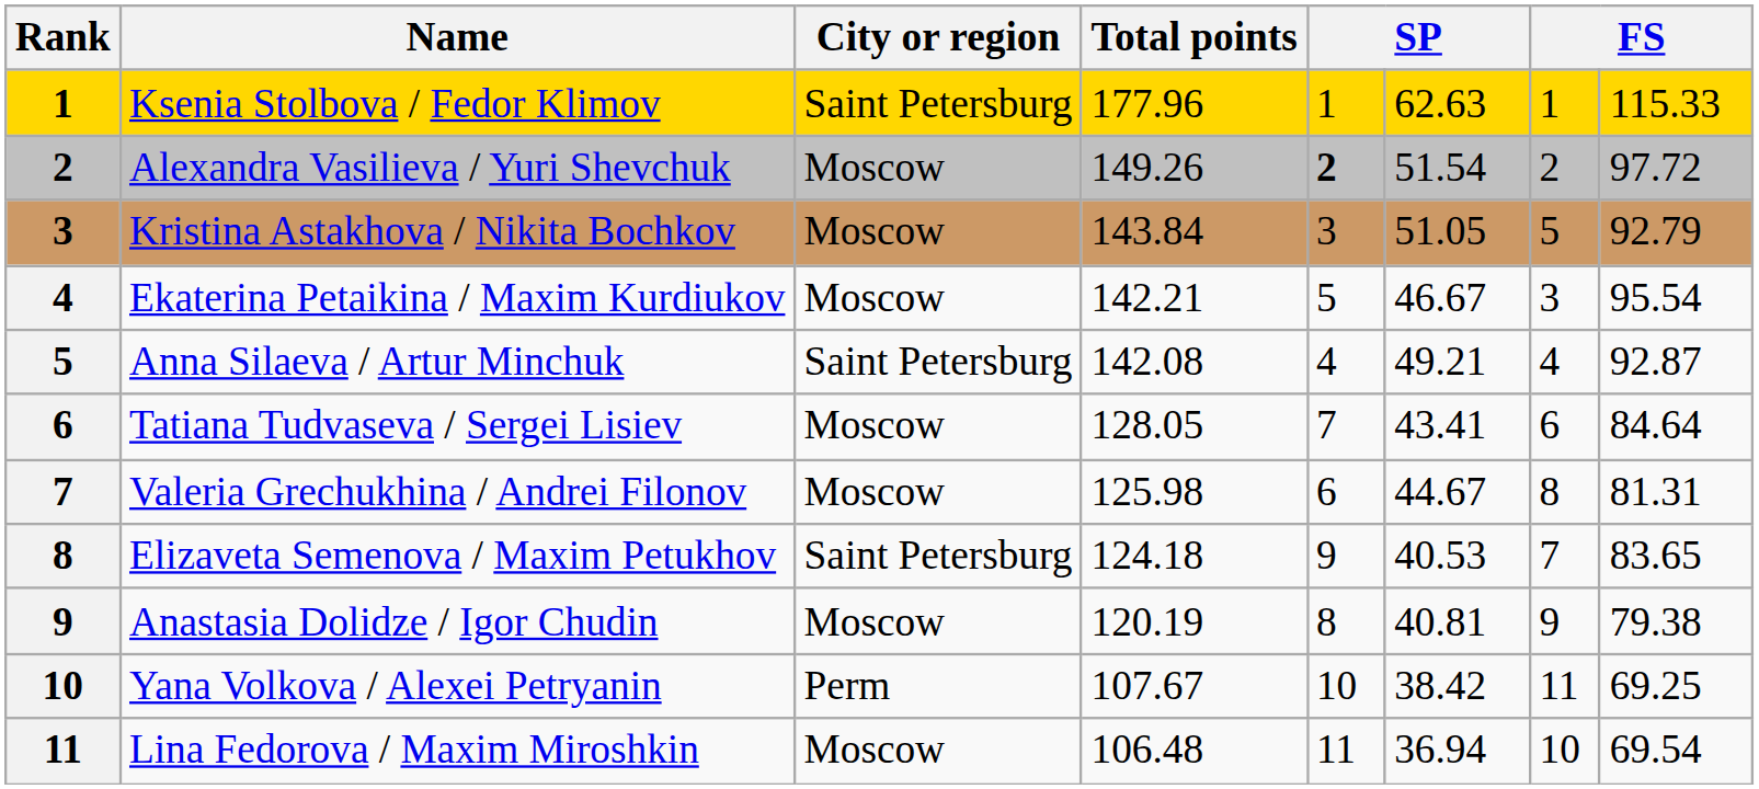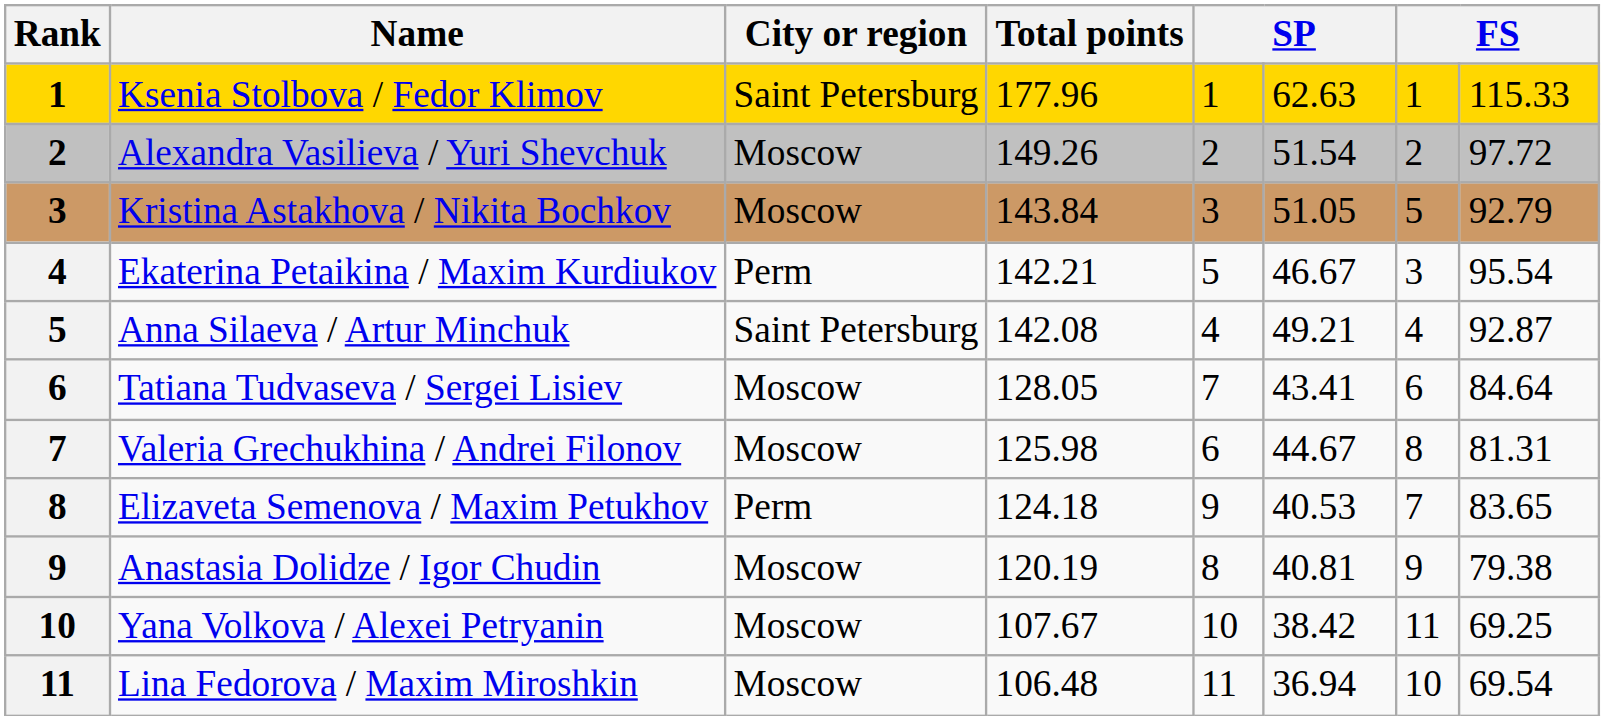 <table class="wikitable">
 <tr>
 <th>Rank</th>
 <th>Name</th>
 <th>City or region</th>
 <th>Total points</th>
 <th colspan="2" width="80px"><a href='#'>SP</a></th>
 <th colspan="2" width="80px"><a href='#'>FS</a></th>
 </tr>
 <tr bgcolor="gold">
 <td align="center"><strong>1</strong></td>
 <td><a href='#'>Ksenia Stolbova</a> / <a href='#'>Fedor Klimov</a></td>
 <td>Saint Petersburg</td>
 <td>177.96</td>
 <td>1</td>
 <td>62.63</td>
 <td>1</td>
 <td>115.33</td>
 </tr>
 <tr bgcolor="silver">
 <td align="center"><strong>2</strong></td>
 <td><a href='#'>Alexandra Vasilieva</a> / <a href='#'>Yuri Shevchuk</a></td>
 <td>Moscow</td>
 <td>149.26</td>
-<td><strong>2</strong></td>
+<td>2</td>
 <td>51.54</td>
 <td>2</td>
 <td>97.72</td>
 </tr>
 <tr bgcolor="cc9966">
 <td align="center"><strong>3</strong></td>
 <td><a href='#'>Kristina Astakhova</a> / <a href='#'>Nikita Bochkov</a></td>
 <td>Moscow</td>
 <td>143.84</td>
 <td>3</td>
 <td>51.05</td>
 <td>5</td>
 <td>92.79</td>
 </tr>
 <tr>
 <th>4</th>
 <td><a href='#'>Ekaterina Petaikina</a> / <a href='#'>Maxim Kurdiukov</a></td>
-<td>Moscow</td>
+<td>Perm</td>
 <td>142.21</td>
 <td>5</td>
 <td>46.67</td>
 <td>3</td>
 <td>95.54</td>
 </tr>
 <tr>
 <th>5</th>
 <td><a href='#'>Anna Silaeva</a> / <a href='#'>Artur Minchuk</a></td>
 <td>Saint Petersburg</td>
 <td>142.08</td>
 <td>4</td>
 <td>49.21</td>
 <td>4</td>
 <td>92.87</td>
 </tr>
 <tr>
 <th>6</th>
 <td><a href='#'>Tatiana Tudvaseva</a> / <a href='#'>Sergei Lisiev</a></td>
 <td>Moscow</td>
 <td>128.05</td>
 <td>7</td>
 <td>43.41</td>
 <td>6</td>
 <td>84.64</td>
 </tr>
 <tr>
 <th>7</th>
 <td><a href='#'>Valeria Grechukhina</a> / <a href='#'>Andrei Filonov</a></td>
 <td>Moscow</td>
 <td>125.98</td>
 <td>6</td>
 <td>44.67</td>
 <td>8</td>
 <td>81.31</td>
 </tr>
 <tr>
 <th>8</th>
 <td><a href='#'>Elizaveta Semenova</a> / <a href='#'>Maxim Petukhov</a></td>
-<td>Saint Petersburg</td>
+<td>Perm</td>
 <td>124.18</td>
 <td>9</td>
 <td>40.53</td>
 <td>7</td>
 <td>83.65</td>
 </tr>
 <tr>
 <th>9</th>
 <td><a href='#'>Anastasia Dolidze</a> / <a href='#'>Igor Chudin</a></td>
 <td>Moscow</td>
 <td>120.19</td>
 <td>8</td>
 <td>40.81</td>
 <td>9</td>
 <td>79.38</td>
 </tr>
 <tr>
 <th>10</th>
 <td><a href='#'>Yana Volkova</a> / <a href='#'>Alexei Petryanin</a></td>
-<td>Perm</td>
+<td>Moscow</td>
 <td>107.67</td>
 <td>10</td>
 <td>38.42</td>
 <td>11</td>
 <td>69.25</td>
 </tr>
 <tr>
 <th>11</th>
 <td><a href='#'>Lina Fedorova</a> / <a href='#'>Maxim Miroshkin</a></td>
 <td>Moscow</td>
 <td>106.48</td>
 <td>11</td>
 <td>36.94</td>
 <td>10</td>
 <td>69.54</td>
 </tr>
 </table>
